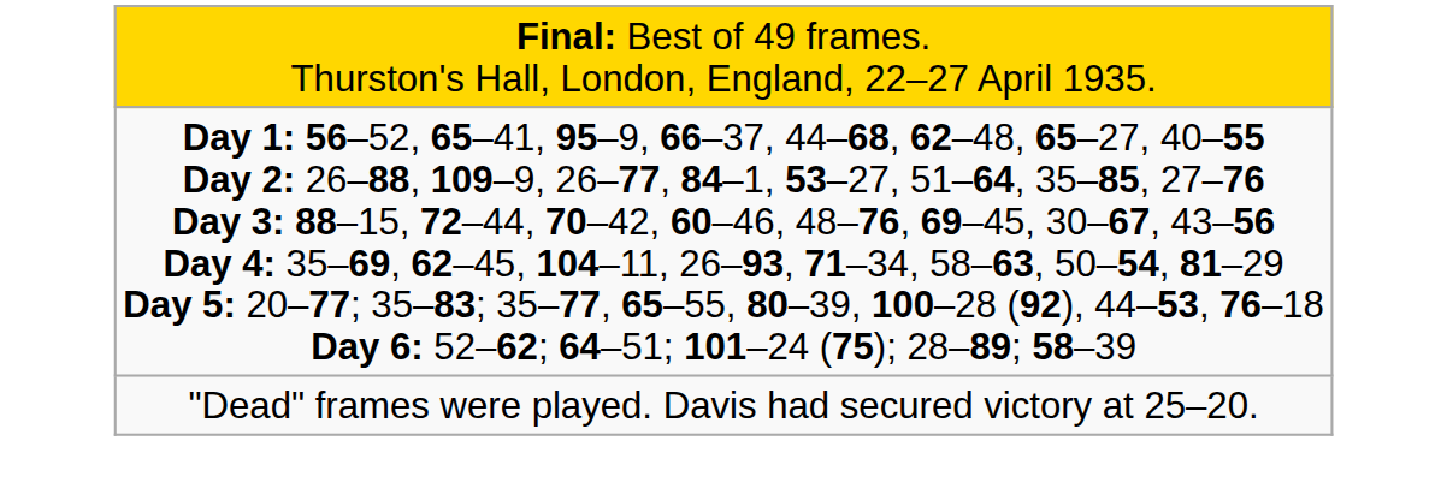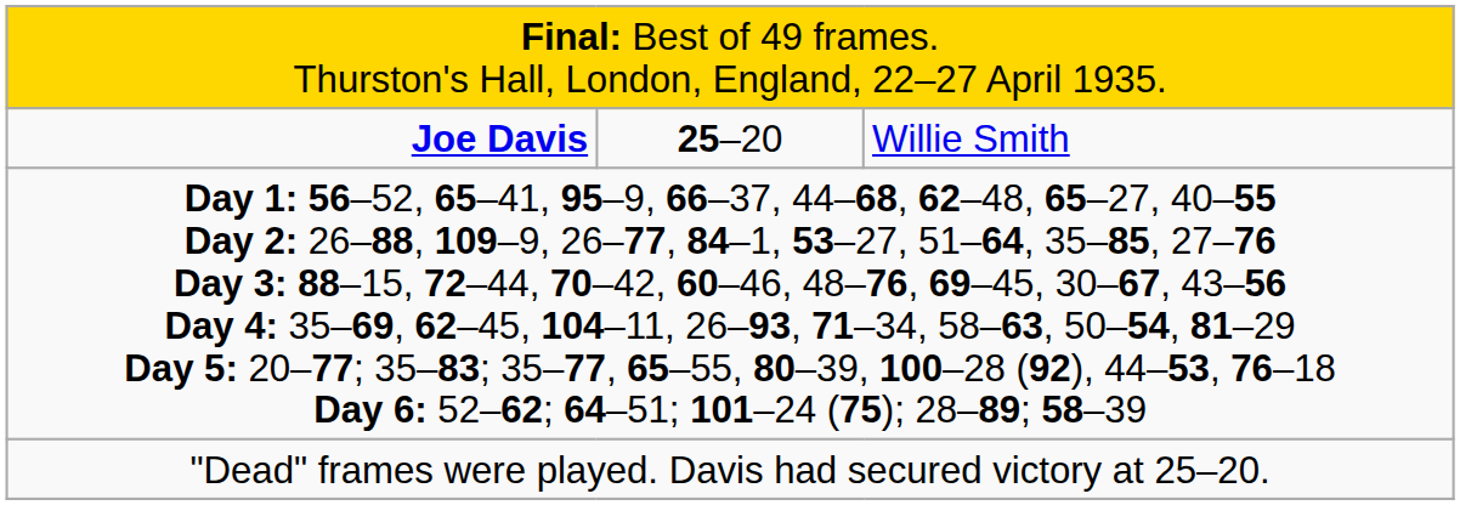 <table class="wikitable" style="font-size: 95%; margin: 1em auto 1em auto;">
 <tr>
 <td colspan="3" align="center" bgcolor="#ffd700"><strong>Final:</strong> Best of 49 frames.<br>Thurston's Hall, London, England, 22–27 April 1935.</td>
+</tr>
+<tr>
+<td width="230" align="right"><strong><a href='#'>Joe Davis</a></strong><br></td>
+<td width="100" align="center"><strong>25</strong>–20</td>
+<td width="230"><a href='#'>Willie Smith</a><br></td>
 </tr>
 <tr>
 <td colspan="3" align="center" style="font-size: 100%"><strong>Day 1:</strong> <strong>56</strong>–52, <strong>65</strong>–41, <strong>95</strong>–9, <strong>66</strong>–37, 44–<strong>68</strong>, <strong>62</strong>–48, <strong>65</strong>–27, 40–<strong>55</strong><br><strong>Day 2:</strong> 26–<strong>88</strong>, <strong>109</strong>–9, 26–<strong>77</strong>, <strong>84</strong>–1, <strong>53</strong>–27, 51–<strong>64</strong>, 35–<strong>85</strong>, 27–<strong>76</strong><br><strong>Day 3:</strong> <strong>88</strong>–15, <strong>72</strong>–44, <strong>70</strong>–42, <strong>60</strong>–46, 48–<strong>76</strong>, <strong>69</strong>–45, 30–<strong>67</strong>, 43–<strong>56</strong><br><strong>Day 4:</strong> 35–<strong>69</strong>, <strong>62</strong>–45, <strong>104</strong>–11, 26–<strong>93</strong>, <strong>71</strong>–34, 58–<strong>63</strong>, 50–<strong>54</strong>, <strong>81</strong>–29<br><strong>Day 5:</strong> 20–<strong>77</strong>; 35–<strong>83</strong>; 35–<strong>77</strong>, <strong>65</strong>–55, <strong>80</strong>–39, <strong>100</strong>–28 (<strong>92</strong>), 44–<strong>53</strong>, <strong>76</strong>–18<br><strong>Day 6:</strong> 52–<strong>62</strong>; <strong>64</strong>–51; <strong>101</strong>–24 (<strong>75</strong>); 28–<strong>89</strong>; <strong>58</strong>–39</td>
 </tr>
 <tr>
 <td colspan="3" align="center">"Dead" frames were played. Davis had secured victory at 25–20.</td>
 </tr>
 </table>
